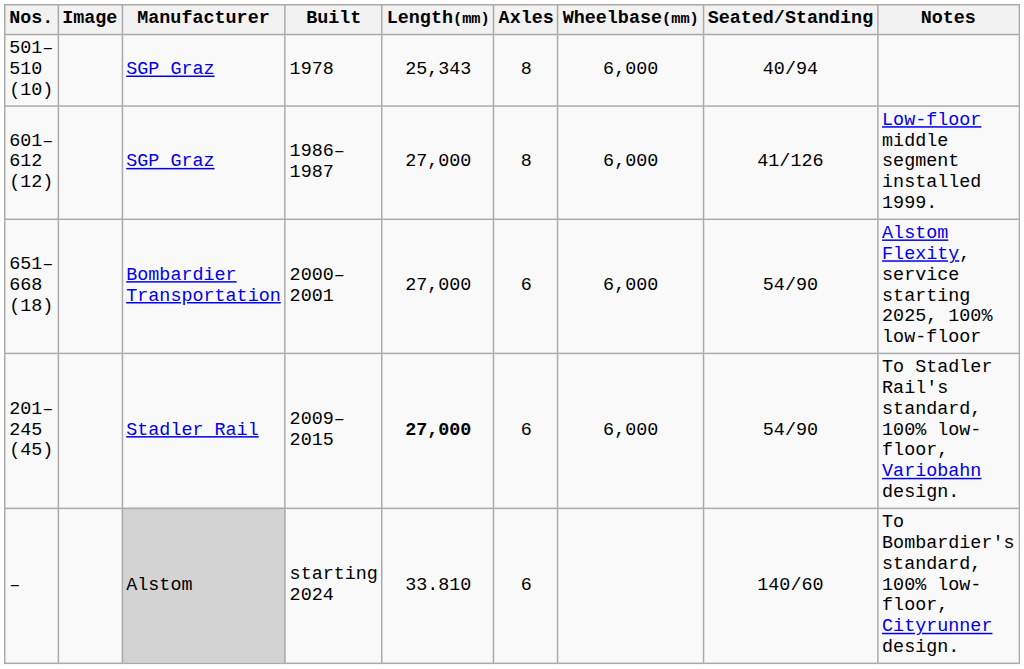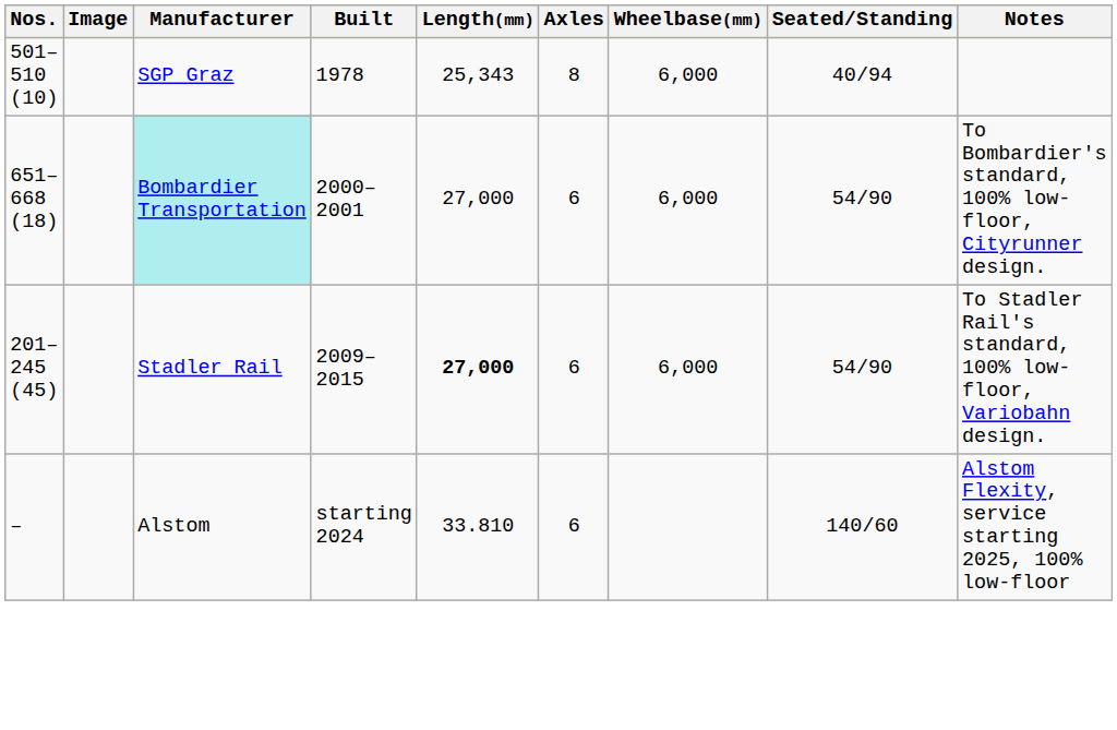 <table class="wikitable" style="font-size:95%">
 <tr style="background:#ffdead;">
 <th>Nos.</th>
 <th>Image</th>
 <th>Manufacturer</th>
 <th>Built</th>
 <th>Length<small>(mm)</small></th>
 <th>Axles</th>
 <th>Wheelbase<small>(mm)</small></th>
 <th>Seated/Standing</th>
 <th>Notes</th>
 </tr>
 <tr>
 <td>501–510 (10)</td>
 <td></td>
 <td><a href='#'>SGP Graz</a></td>
 <td>1978</td>
 <td style="text-align:center;">25,343</td>
 <td style="text-align:center;">8</td>
 <td style="text-align:center;">6,000</td>
 <td style="text-align:center;">40/94</td>
 <td></td>
 </tr>
 <tr>
-<td>601–612 (12)</td>
-<td></td>
-<td><a href='#'>SGP Graz</a></td>
-<td>1986–1987</td>
-<td style="text-align:center;">27,000</td>
-<td style="text-align:center;">8</td>
-<td style="text-align:center;">6,000</td>
-<td style="text-align:center;">41/126</td>
-<td><a href='#'>Low-floor</a> middle segment installed 1999.</td>
-</tr>
-<tr>
 <td>651–668 (18)</td>
 <td></td>
-<td><a href='#'>Bombardier Transportation</a></td>
+<td style="background: paleturquoise;"><a href='#'>Bombardier Transportation</a></td>
 <td>2000–2001</td>
 <td style="text-align:center;">27,000</td>
 <td style="text-align:center;">6</td>
 <td style="text-align:center;">6,000</td>
 <td style="text-align:center;">54/90</td>
-<td><a href='#'>Alstom Flexity</a>, service starting 2025, 100% low-floor</td>
+<td>To Bombardier's standard, 100% low-floor, <a href='#'>Cityrunner</a> design.</td>
 </tr>
 <tr>
 <td>201–245 (45)</td>
 <td></td>
 <td><a href='#'>Stadler Rail</a></td>
 <td>2009–2015</td>
 <td style="text-align:center;"><strong>27,000</strong></td>
 <td style="text-align:center;">6</td>
 <td style="text-align:center;">6,000</td>
 <td style="text-align:center;">54/90</td>
 <td>To Stadler Rail's standard, 100% low-floor, <a href='#'>Variobahn</a> design.</td>
 </tr>
 <tr>
 <td>–</td>
 <td></td>
-<td style="background: lightgrey;">Alstom</td>
+<td>Alstom</td>
 <td>starting 2024</td>
 <td style="text-align:center">33.810</td>
 <td style="text-align:center">6</td>
 <td style="text-align:center"></td>
 <td style="text-align:center">140/60</td>
-<td>To Bombardier's standard, 100% low-floor, <a href='#'>Cityrunner</a> design.</td>
+<td><a href='#'>Alstom Flexity</a>, service starting 2025, 100% low-floor</td>
 </tr>
 </table>
